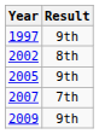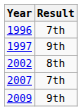 <table class="wikitable" style="text-align:center">
 <tr>
 <th>Year</th>
 <th>Result</th>
+</tr>
+<tr>
+<td><a href='#'>1996</a></td>
+<td>7th</td>
 </tr>
 <tr>
 <td><a href='#'>1997</a></td>
 <td>9th</td>
 </tr>
 <tr>
 <td><a href='#'>2002</a></td>
 <td>8th</td>
 </tr>
 <tr>
-<td><a href='#'>2005</a></td>
-<td>9th</td>
-</tr>
-<tr>
 <td><a href='#'>2007</a></td>
 <td>7th</td>
 </tr>
 <tr>
 <td><a href='#'>2009</a></td>
 <td>9th</td>
 </tr>
 </table>
